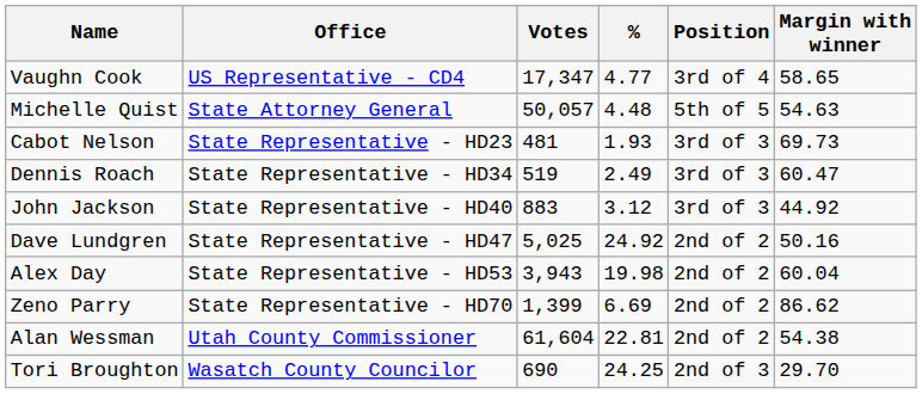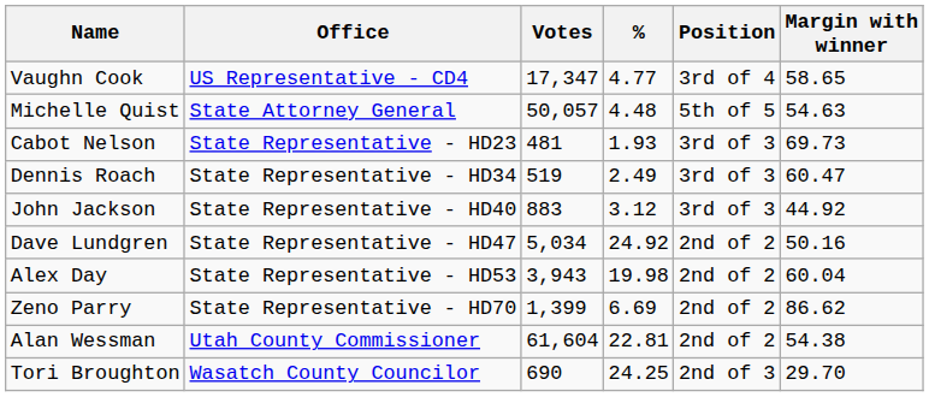 <table class="wikitable sortable">
 <tr>
 <th>Name</th>
 <th>Office</th>
 <th>Votes</th>
 <th>%</th>
 <th>Position</th>
 <th>Margin with<br>winner</th>
 </tr>
 <tr>
 <td>Vaughn Cook</td>
 <td><a href='#'>US Representative - CD4</a></td>
 <td>17,347</td>
 <td>4.77</td>
 <td>3rd of 4</td>
 <td>58.65</td>
 </tr>
 <tr>
 <td>Michelle Quist</td>
 <td><a href='#'>State Attorney General</a></td>
 <td>50,057</td>
 <td>4.48</td>
 <td>5th of 5</td>
 <td>54.63</td>
 </tr>
 <tr>
 <td>Cabot Nelson</td>
 <td><a href='#'>State Representative</a> - HD23</td>
 <td>481</td>
 <td>1.93</td>
 <td>3rd of 3</td>
 <td>69.73</td>
 </tr>
 <tr>
 <td>Dennis Roach</td>
 <td>State Representative - HD34</td>
 <td>519</td>
 <td>2.49</td>
 <td>3rd of 3</td>
 <td>60.47</td>
 </tr>
 <tr>
 <td>John Jackson</td>
 <td>State Representative - HD40</td>
 <td>883</td>
 <td>3.12</td>
 <td>3rd of 3</td>
 <td>44.92</td>
 </tr>
 <tr>
 <td>Dave Lundgren</td>
 <td>State Representative - HD47</td>
-<td>5,025</td>
+<td>5,034</td>
 <td>24.92</td>
 <td>2nd of 2</td>
 <td>50.16</td>
 </tr>
 <tr>
 <td>Alex Day</td>
 <td>State Representative - HD53</td>
 <td>3,943</td>
 <td>19.98</td>
 <td>2nd of 2</td>
 <td>60.04</td>
 </tr>
 <tr>
 <td>Zeno Parry</td>
 <td>State Representative - HD70</td>
 <td>1,399</td>
 <td>6.69</td>
 <td>2nd of 2</td>
 <td>86.62</td>
 </tr>
 <tr>
 <td>Alan Wessman</td>
 <td><a href='#'>Utah County Commissioner</a></td>
 <td>61,604</td>
 <td>22.81</td>
 <td>2nd of 2</td>
 <td>54.38</td>
 </tr>
 <tr>
 <td>Tori Broughton</td>
 <td><a href='#'>Wasatch County Councilor</a></td>
 <td>690</td>
 <td>24.25</td>
 <td>2nd of 3</td>
 <td>29.70</td>
 </tr>
 </table>
